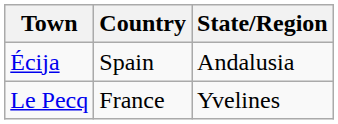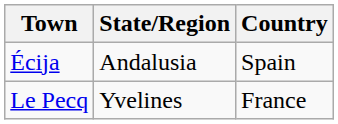 <table class="wikitable sortable">
 <tr>
 <th>Town</th>
+<th>State/Region</th>
 <th>Country</th>
-<th>State/Region</th>
 </tr>
 <tr>
 <td><a href='#'>Écija</a></td>
+<td>Andalusia</td>
 <td>Spain</td>
-<td>Andalusia</td>
 </tr>
 <tr>
 <td><a href='#'>Le Pecq</a></td>
+<td>Yvelines</td>
 <td>France</td>
-<td>Yvelines</td>
 </tr>
 </table>
